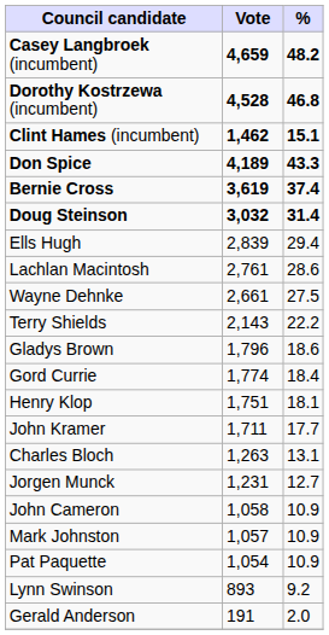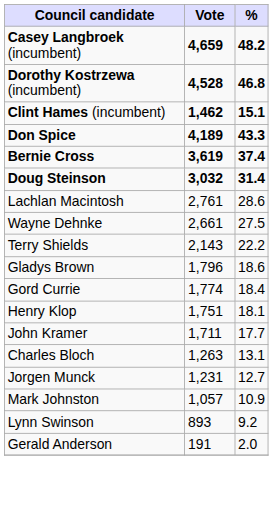 <table class="wikitable">
 <tr>
 <th style="background:#ddf;" width="200px">Council candidate</th>
 <th style="background:#ddf;" width="50px">Vote</th>
 <th style="background:#ddf;" width="30px">%</th>
 </tr>
 <tr>
 <td><strong>Casey Langbroek</strong> (incumbent)</td>
 <td><strong>4,659</strong></td>
 <td><strong>48.2</strong></td>
 </tr>
 <tr>
 <td><strong>Dorothy Kostrzewa</strong> (incumbent)</td>
 <td><strong>4,528</strong></td>
 <td><strong>46.8</strong></td>
 </tr>
 <tr>
 <td><strong>Clint Hames</strong> (incumbent)</td>
 <td><strong>1,462</strong></td>
 <td><strong>15.1</strong></td>
 </tr>
 <tr>
 <td><strong>Don Spice</strong></td>
 <td><strong>4,189</strong></td>
 <td><strong>43.3</strong></td>
 </tr>
 <tr>
 <td><strong>Bernie Cross</strong></td>
 <td><strong>3,619</strong></td>
 <td><strong>37.4</strong></td>
 </tr>
 <tr>
 <td><strong>Doug Steinson</strong></td>
 <td><strong>3,032</strong></td>
 <td><strong>31.4</strong></td>
-</tr>
-<tr>
-<td>Ells Hugh</td>
-<td>2,839</td>
-<td>29.4</td>
 </tr>
 <tr>
 <td>Lachlan Macintosh</td>
 <td>2,761</td>
 <td>28.6</td>
 </tr>
 <tr>
 <td>Wayne Dehnke</td>
 <td>2,661</td>
 <td>27.5</td>
 </tr>
 <tr>
 <td>Terry Shields</td>
 <td>2,143</td>
 <td>22.2</td>
 </tr>
 <tr>
 <td>Gladys Brown</td>
 <td>1,796</td>
 <td>18.6</td>
 </tr>
 <tr>
 <td>Gord Currie</td>
 <td>1,774</td>
 <td>18.4</td>
 </tr>
 <tr>
 <td>Henry Klop</td>
 <td>1,751</td>
 <td>18.1</td>
 </tr>
 <tr>
 <td>John Kramer</td>
 <td>1,711</td>
 <td>17.7</td>
 </tr>
 <tr>
 <td>Charles Bloch</td>
 <td>1,263</td>
 <td>13.1</td>
 </tr>
 <tr>
 <td>Jorgen Munck</td>
 <td>1,231</td>
 <td>12.7</td>
 </tr>
 <tr>
-<td>John Cameron</td>
-<td>1,058</td>
-<td>10.9</td>
-</tr>
-<tr>
 <td>Mark Johnston</td>
 <td>1,057</td>
-<td>10.9</td>
-</tr>
-<tr>
-<td>Pat Paquette</td>
-<td>1,054</td>
 <td>10.9</td>
 </tr>
 <tr>
 <td>Lynn Swinson</td>
 <td>893</td>
 <td>9.2</td>
 </tr>
 <tr>
 <td>Gerald Anderson</td>
 <td>191</td>
 <td>2.0</td>
 </tr>
 <tr>
 </tr>
 </table>
